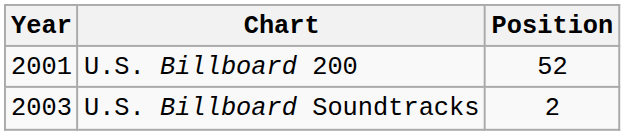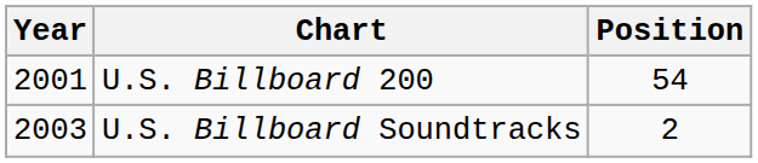 <table class="wikitable">
 <tr>
 <th>Year</th>
 <th>Chart</th>
 <th>Position</th>
 </tr>
 <tr>
 <td>2001</td>
 <td>U.S. <em>Billboard</em> 200</td>
-<td align="center">52</td>
+<td align="center">54</td>
 </tr>
 <tr>
 <td>2003</td>
 <td>U.S. <em>Billboard</em> Soundtracks</td>
 <td align="center">2</td>
 </tr>
 </table>
